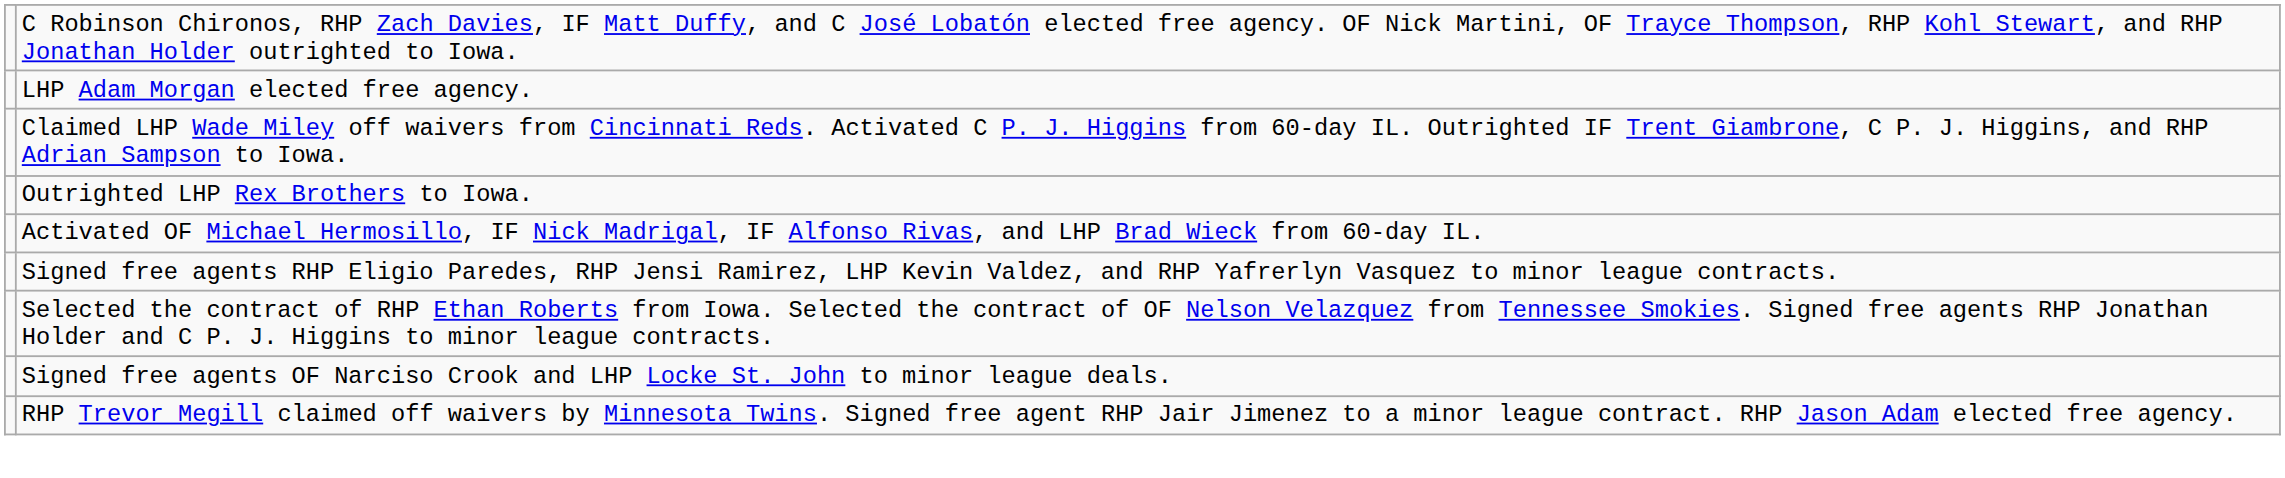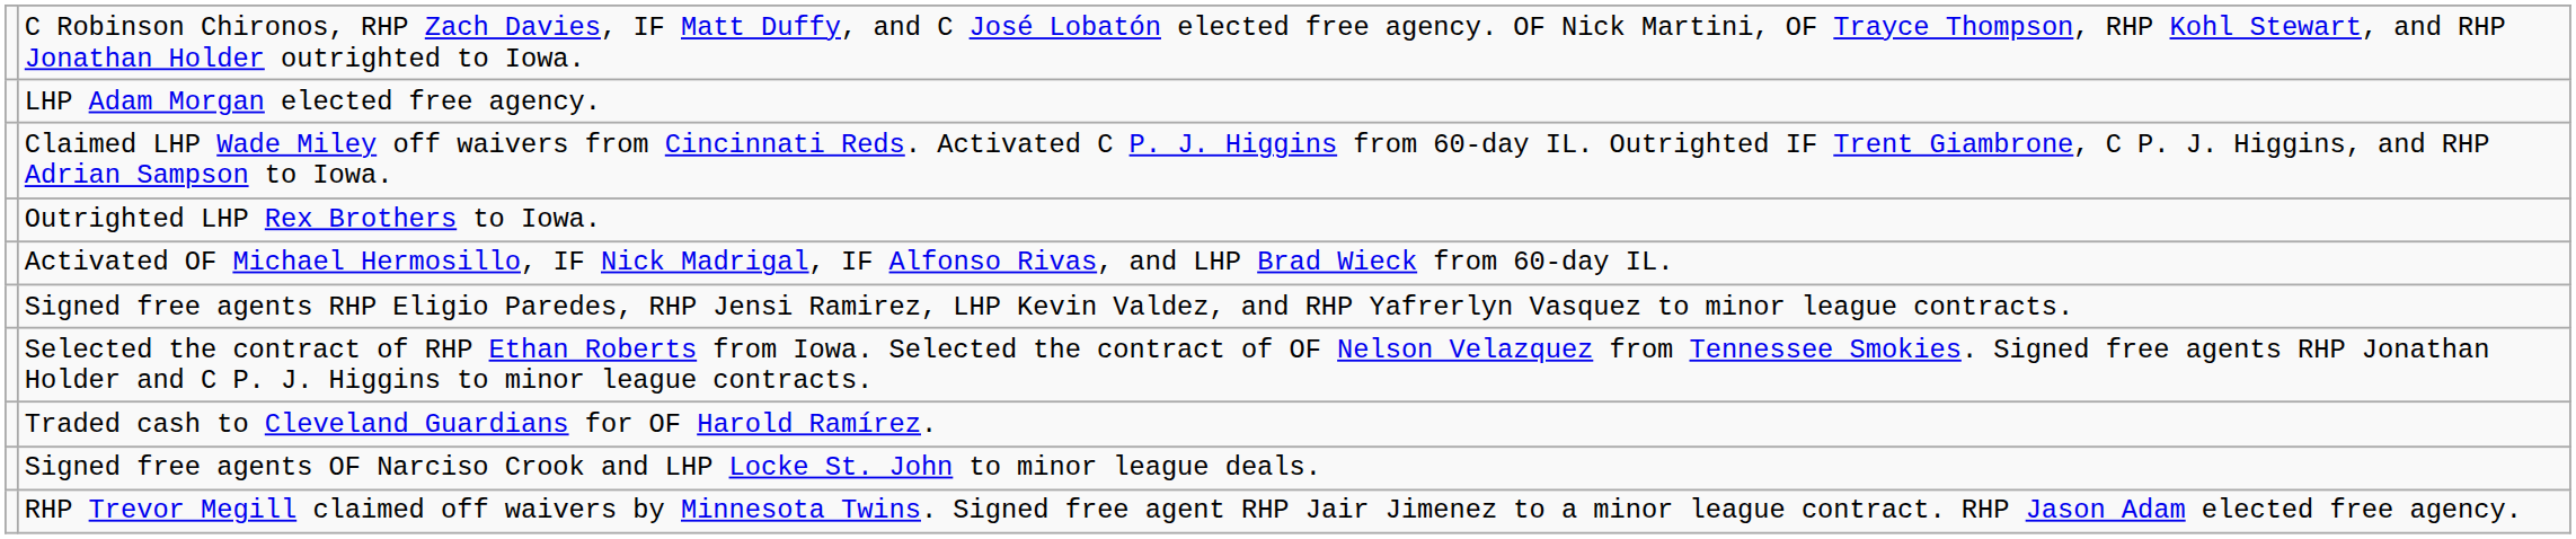 <table class="wikitable">
 <tr>
 <td></td>
 <td>C Robinson Chironos, RHP <a href='#'>Zach Davies</a>, IF <a href='#'>Matt Duffy</a>, and C <a href='#'>José Lobatón</a> elected free agency. OF Nick Martini, OF <a href='#'>Trayce Thompson</a>, RHP <a href='#'>Kohl Stewart</a>, and RHP <a href='#'>Jonathan Holder</a> outrighted to Iowa.</td>
 </tr>
 <tr>
 <td></td>
 <td>LHP <a href='#'>Adam Morgan</a> elected free agency.</td>
 </tr>
 <tr>
 <td></td>
 <td>Claimed LHP <a href='#'>Wade Miley</a> off waivers from <a href='#'>Cincinnati Reds</a>. Activated C <a href='#'>P. J. Higgins</a> from 60-day IL. Outrighted IF <a href='#'>Trent Giambrone</a>, C P. J. Higgins, and RHP <a href='#'>Adrian Sampson</a> to Iowa.</td>
 </tr>
 <tr>
 <td></td>
 <td>Outrighted LHP <a href='#'>Rex Brothers</a> to Iowa.</td>
 </tr>
 <tr>
 <td></td>
 <td>Activated OF <a href='#'>Michael Hermosillo</a>, IF <a href='#'>Nick Madrigal</a>, IF <a href='#'>Alfonso Rivas</a>, and LHP <a href='#'>Brad Wieck</a> from 60-day IL.</td>
 </tr>
 <tr>
 <td></td>
 <td>Signed free agents RHP Eligio Paredes, RHP Jensi Ramirez, LHP Kevin Valdez, and RHP Yafrerlyn Vasquez to minor league contracts.</td>
 </tr>
 <tr>
 <td></td>
 <td>Selected the contract of RHP <a href='#'>Ethan Roberts</a> from Iowa. Selected the contract of OF <a href='#'>Nelson Velazquez</a> from <a href='#'>Tennessee Smokies</a>. Signed free agents RHP Jonathan Holder and C P. J. Higgins to minor league contracts.</td>
 </tr>
 <tr>
 <td></td>
+<td>Traded cash to <a href='#'>Cleveland Guardians</a> for OF <a href='#'>Harold Ramírez</a>.</td>
+</tr>
+<tr>
+<td></td>
 <td>Signed free agents OF Narciso Crook and LHP <a href='#'>Locke St. John</a> to minor league deals.</td>
 </tr>
 <tr>
 <td></td>
 <td>RHP <a href='#'>Trevor Megill</a> claimed off waivers by <a href='#'>Minnesota Twins</a>. Signed free agent RHP Jair Jimenez to a minor league contract. RHP <a href='#'>Jason Adam</a> elected free agency.</td>
 </tr>
 </table>
